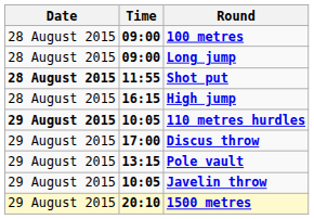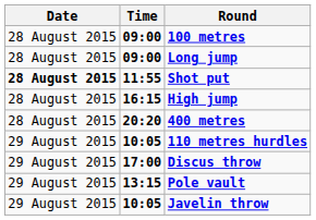 <table class="wikitable">
 <tr>
 <th>Date</th>
 <th>Time</th>
 <th>Round</th>
 </tr>
 <tr>
 <td>28 August 2015</td>
 <td><strong>09:00</strong></td>
 <td><strong><a href='#'>100 metres</a></strong></td>
 </tr>
 <tr>
 <td>28 August 2015</td>
 <td><strong>09:00</strong></td>
 <td><strong><a href='#'>Long jump</a></strong></td>
 </tr>
 <tr>
 <td><strong>28 August 2015</strong></td>
 <td><strong>11:55</strong></td>
 <td><strong><a href='#'>Shot put</a></strong></td>
 </tr>
 <tr>
 <td>28 August 2015</td>
 <td><strong>16:15</strong></td>
 <td><strong><a href='#'>High jump</a></strong></td>
 </tr>
 <tr>
-<td><strong>29 August 2015</strong></td>
+<td>28 August 2015</td>
+<td><strong>20:20</strong></td>
+<td><strong><a href='#'>400 metres</a></strong></td>
+</tr>
+<tr>
+<td>29 August 2015</td>
 <td><strong>10:05</strong></td>
 <td><strong><a href='#'>110 metres hurdles</a></strong></td>
 </tr>
 <tr>
 <td>29 August 2015</td>
 <td><strong>17:00</strong></td>
 <td><strong><a href='#'>Discus throw</a></strong></td>
 </tr>
 <tr>
 <td>29 August 2015</td>
 <td><strong>13:15</strong></td>
 <td><strong><a href='#'>Pole vault</a></strong></td>
 </tr>
 <tr>
 <td>29 August 2015</td>
 <td><strong>10:05</strong></td>
 <td><strong><a href='#'>Javelin throw</a></strong></td>
 </tr>
-<tr style=background:lemonchiffon>
-<td>29 August 2015</td>
-<td><strong>20:10</strong></td>
-<td><strong><a href='#'>1500 metres</a></strong></td>
-</tr>
 </table>
